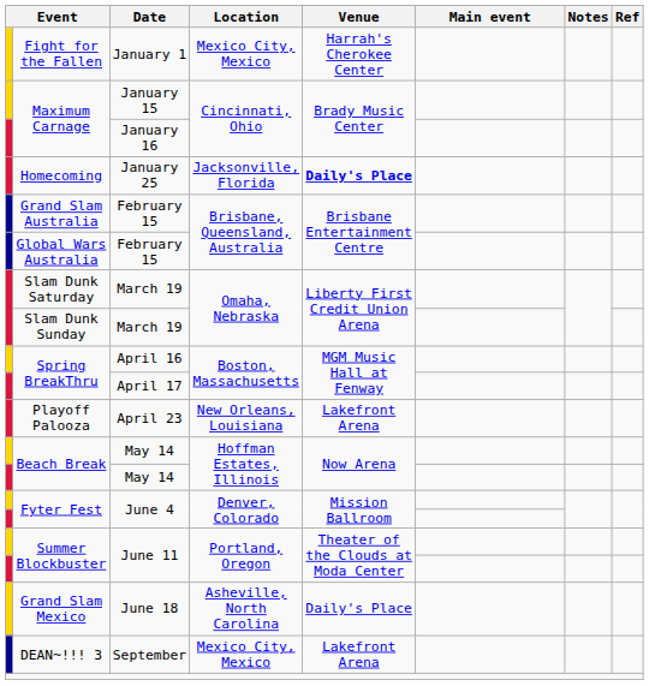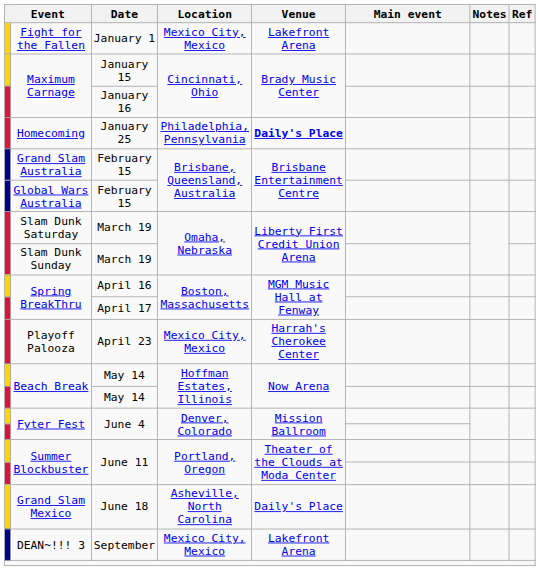 <table class="sortable wikitable succession-box" style="font-size:100%; text-align:center">
 <tr>
 <th colspan="2" scope="col" width="15%">Event</th>
 <th scope="col" width="10%">Date</th>
 <th scope="col" width="10%">Location</th>
 <th scope="col" width="10%">Venue</th>
 <th scope="col" width="50%">Main event</th>
 <th scope="col" width="2.5%">Notes</th>
 <th scope="col" width="2.5%">Ref</th>
 </tr>
 <tr>
 <td style="width: 1em; background: gold"></td>
 <td><a href='#'>Fight for the Fallen</a></td>
 <td>January 1</td>
 <td><a href='#'>Mexico City, Mexico</a></td>
-<td><a href='#'>Harrah's Cherokee Center</a></td>
+<td><a href='#'>Lakefront Arena</a></td>
 <td></td>
 <td></td>
 <td></td>
 </tr>
 <tr>
 <td style="background: gold"></td>
 <td rowspan="2"><a href='#'>Maximum Carnage</a></td>
 <td>January 15</td>
 <td rowspan="2"><a href='#'>Cincinnati, Ohio</a></td>
 <td rowspan="2"><a href='#'>Brady Music Center</a></td>
 <td></td>
 <td></td>
 <td></td>
 </tr>
 <tr>
 <td style="background: crimson"></td>
 <td>January 16 <br> </td>
 <td></td>
 <td></td>
 <td></td>
 </tr>
 <tr>
 <td style="background: crimson"></td>
 <td><a href='#'>Homecoming</a></td>
 <td>January 25</td>
-<td><a href='#'>Jacksonville, Florida</a></td>
+<td><a href='#'>Philadelphia, Pennsylvania</a></td>
 <td><strong><a href='#'>Daily's Place</a></strong></td>
 <td></td>
 <td></td>
 <td></td>
 </tr>
 <tr>
 <td style="background: darkblue"></td>
 <td><a href='#'>Grand Slam Australia</a></td>
 <td>February 15</td>
 <td rowspan="2"><a href='#'>Brisbane, Queensland, Australia</a></td>
 <td rowspan="2"><a href='#'>Brisbane Entertainment Centre</a></td>
 <td></td>
 <td></td>
 <td></td>
 </tr>
 <tr>
 <td style="background: darkblue"></td>
 <td><a href='#'>Global Wars Australia</a></td>
 <td>February 15 <br> </td>
 <td></td>
 <td></td>
 <td></td>
 </tr>
 <tr>
 <td rowspan=2 style="background: crimson"></td>
 <td>Slam Dunk Saturday</td>
 <td>March 19<br></td>
 <td rowspan=2><a href='#'>Omaha, Nebraska</a></td>
 <td rowspan=2><a href='#'>Liberty First Credit Union Arena</a></td>
 <td></td>
 <td rowspan=2></td>
 <td></td>
 </tr>
 <tr>
 <td>Slam Dunk Sunday</td>
 <td>March 19<br></td>
 <td></td>
 <td></td>
 </tr>
 <tr>
 <td style="background: gold"></td>
 <td rowspan=2><a href='#'>Spring BreakThru</a></td>
 <td>April 16</td>
 <td rowspan=2><a href='#'>Boston, Massachusetts</a></td>
 <td rowspan=2><a href='#'>MGM Music Hall at Fenway</a></td>
 <td></td>
 <td></td>
 <td></td>
 </tr>
 <tr>
 <td style="background: crimson"></td>
 <td>April 17</td>
 <td></td>
 <td></td>
 <td></td>
 </tr>
 <tr>
 <td style="background: crimson"></td>
 <td>Playoff Palooza</td>
 <td>April 23<br></td>
-<td><a href='#'>New Orleans, Louisiana</a></td>
-<td><a href='#'>Lakefront Arena</a></td>
+<td><a href='#'>Mexico City, Mexico</a></td>
+<td><a href='#'>Harrah's Cherokee Center</a></td>
 <td></td>
 <td></td>
 <td></td>
 </tr>
 <tr>
 <td style="background: gold"></td>
 <td rowspan="2"><a href='#'>Beach Break</a></td>
 <td>May 14</td>
 <td rowspan="2"><a href='#'>Hoffman Estates, Illinois</a></td>
 <td rowspan="2"><a href='#'>Now Arena</a></td>
 <td></td>
 <td></td>
 <td></td>
 </tr>
 <tr>
 <td style="background: crimson"></td>
 <td>May 14<br></td>
 <td></td>
 <td></td>
 <td></td>
 </tr>
 <tr>
 <td style="background: gold"></td>
 <td rowspan="2"><a href='#'>Fyter Fest</a></td>
 <td rowspan="2">June 4</td>
 <td rowspan="2"><a href='#'>Denver, Colorado</a></td>
 <td rowspan="2"><a href='#'>Mission Ballroom</a></td>
 <td></td>
 <td rowspan="2"></td>
 <td rowspan="2"></td>
 </tr>
 <tr>
 <td style="background: crimson"></td>
 <td></td>
 </tr>
 <tr>
 <td style="background: gold"></td>
 <td rowspan=2><a href='#'>Summer Blockbuster</a></td>
 <td rowspan=2>June 11</td>
 <td rowspan=2><a href='#'>Portland, Oregon</a></td>
 <td rowspan=2><a href='#'>Theater of the Clouds at Moda Center</a></td>
 <td></td>
 <td></td>
 <td></td>
 </tr>
 <tr>
 <td style="background: crimson"></td>
 <td></td>
 <td></td>
 <td></td>
 </tr>
 <tr>
 <td style="background: gold"></td>
 <td><a href='#'>Grand Slam Mexico</a></td>
 <td>June 18</td>
 <td><a href='#'>Asheville, North Carolina</a></td>
 <td><a href='#'>Daily's Place</a></td>
 <td></td>
 <td></td>
 <td></td>
 </tr>
 <tr>
 <td style="background: darkblue"></td>
 <td>DEAN~!!! 3</td>
 <td>September</td>
 <td><a href='#'>Mexico City, Mexico</a></td>
 <td><a href='#'>Lakefront Arena</a></td>
 <td></td>
 <td></td>
 <td></td>
 </tr>
 <tr>
 <td colspan="8"></td>
 </tr>
 </table>
